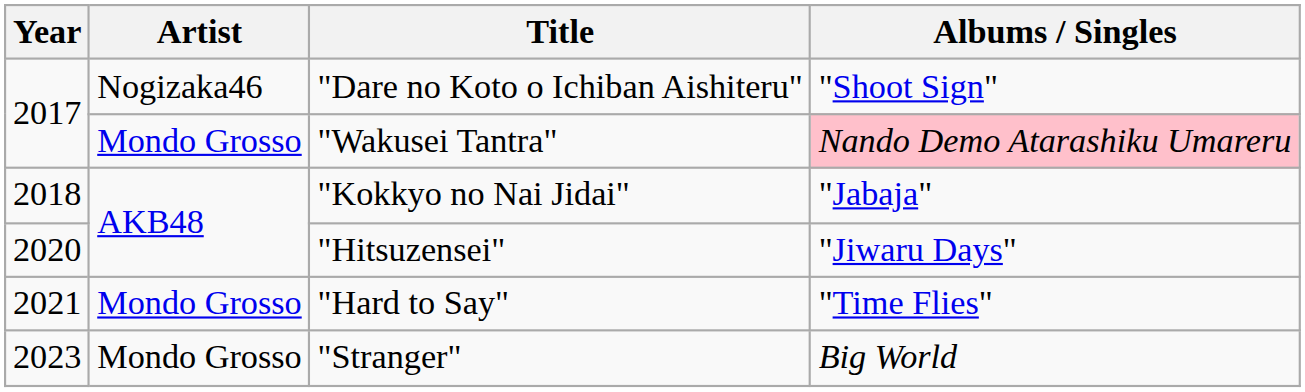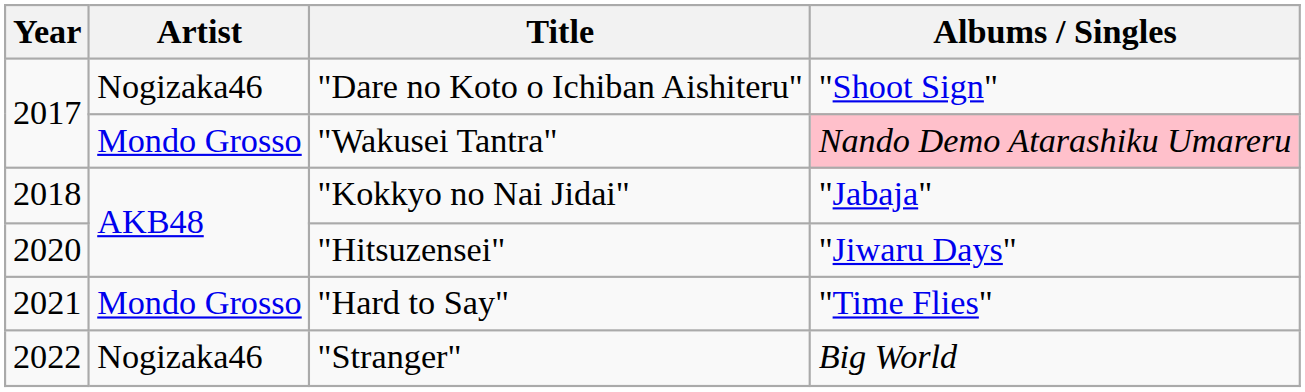 <table class="wikitable sortable">
 <tr>
 <th>Year</th>
 <th>Artist</th>
 <th>Title</th>
 <th>Albums / Singles</th>
 </tr>
 <tr>
 <td rowspan="2">2017</td>
 <td>Nogizaka46</td>
 <td>"Dare no Koto o Ichiban Aishiteru"</td>
 <td>"<a href='#'>Shoot Sign</a>"</td>
 </tr>
 <tr>
 <td><a href='#'>Mondo Grosso</a></td>
 <td>"Wakusei Tantra"</td>
 <td style="background: pink;"><em>Nando Demo Atarashiku Umareru</em></td>
 </tr>
 <tr>
 <td>2018</td>
 <td rowspan="2"><a href='#'>AKB48</a></td>
 <td>"Kokkyo no Nai Jidai"</td>
 <td>"<a href='#'>Jabaja</a>"</td>
 </tr>
 <tr>
 <td>2020</td>
 <td>"Hitsuzensei"</td>
 <td>"<a href='#'>Jiwaru Days</a>"</td>
 </tr>
 <tr>
 <td>2021</td>
 <td><a href='#'>Mondo Grosso</a></td>
 <td>"Hard to Say"</td>
 <td>"<a href='#'>Time Flies</a>"</td>
 </tr>
 <tr>
-<td>2023</td>
-<td>Mondo Grosso</td>
+<td>2022</td>
+<td>Nogizaka46</td>
 <td>"Stranger"</td>
 <td><em>Big World</em></td>
 </tr>
 </table>
